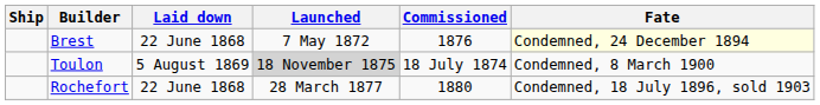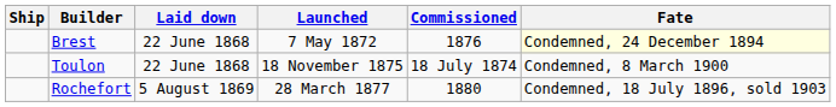 <table class="wikitable plainrowheaders">
 <tr>
 <th scope="col">Ship</th>
 <th scope="col">Builder</th>
 <th scope="col"><a href='#'>Laid down</a></th>
 <th scope="col"><a href='#'>Launched</a></th>
 <th scope="col"><a href='#'>Commissioned</a></th>
 <th>Fate</th>
 </tr>
 <tr>
 <td scope="row"></td>
 <td><a href='#'>Brest</a></td>
 <td align=center>22 June 1868</td>
 <td align=center>7 May 1872</td>
 <td align=center>1876</td>
 <td style="background: lightyellow;">Condemned, 24 December 1894</td>
 </tr>
 <tr>
 <td scope="row"></td>
 <td><a href='#'>Toulon</a></td>
-<td align=center>5 August 1869</td>
-<td align=center style="background: lightgrey;">18 November 1875</td>
+<td align=center>22 June 1868</td>
+<td align=center>18 November 1875</td>
 <td align=center>18 July 1874</td>
 <td>Condemned, 8 March 1900</td>
 </tr>
 <tr>
 <td scope="row"></td>
 <td><a href='#'>Rochefort</a></td>
-<td align=center>22 June 1868</td>
+<td align=center>5 August 1869</td>
 <td align=center>28 March 1877</td>
 <td align=center>1880</td>
 <td>Condemned, 18 July 1896, sold 1903</td>
 </tr>
 </table>
